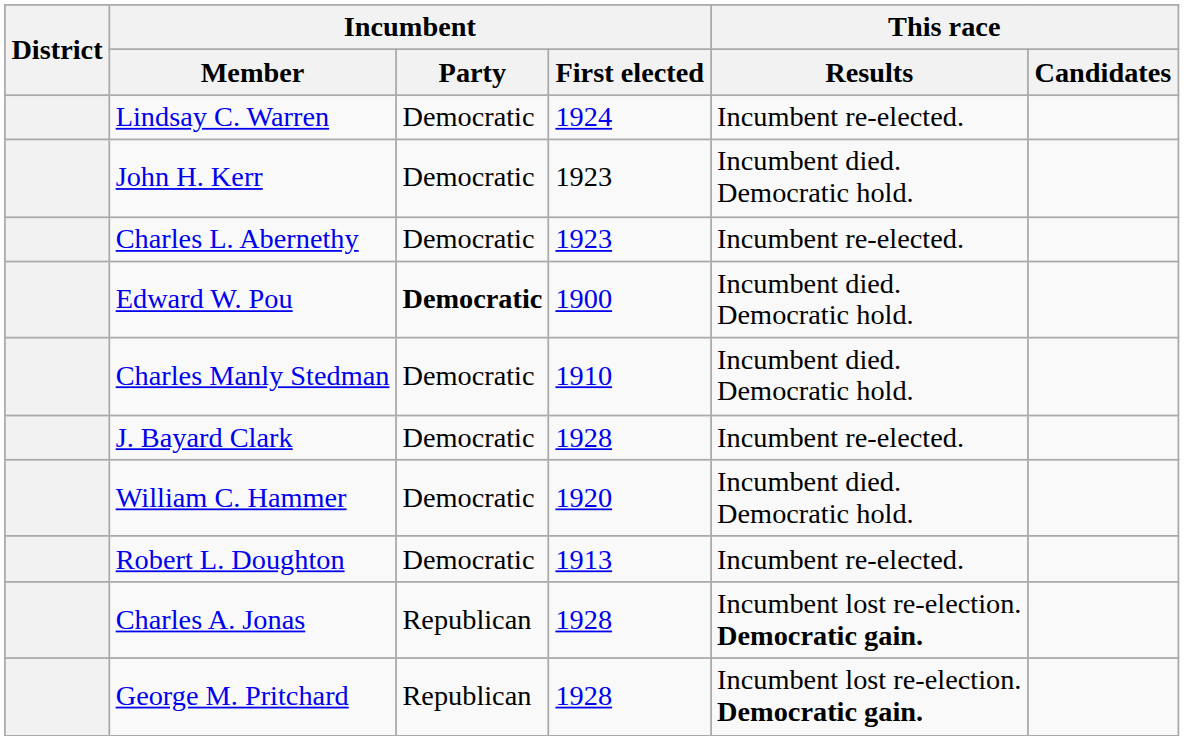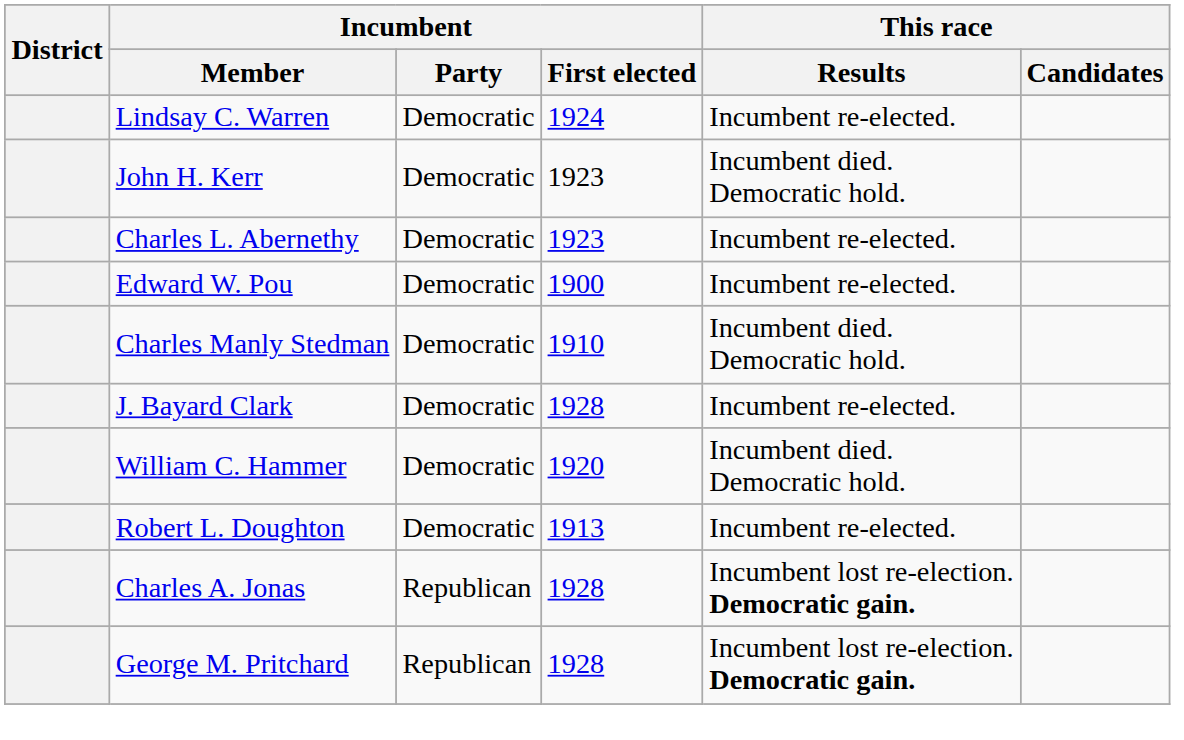 <table class=wikitable>
 <tr>
 <th rowspan=2>District</th>
 <th colspan=3>Incumbent</th>
 <th colspan=2>This race</th>
 </tr>
 <tr>
 <th>Member</th>
 <th>Party</th>
 <th>First elected</th>
 <th>Results</th>
 <th>Candidates</th>
 </tr>
 <tr>
 <th></th>
 <td><a href='#'>Lindsay C. Warren</a></td>
 <td>Democratic</td>
 <td><a href='#'>1924</a></td>
 <td>Incumbent re-elected.</td>
 <td nowrap></td>
 </tr>
 <tr>
 <th></th>
 <td><a href='#'>John H. Kerr</a></td>
 <td>Democratic</td>
 <td>1923</td>
 <td>Incumbent died.<br>Democratic hold.</td>
 <td nowrap></td>
 </tr>
 <tr>
 <th></th>
 <td><a href='#'>Charles L. Abernethy</a></td>
 <td>Democratic</td>
 <td><a href='#'>1923</a></td>
 <td>Incumbent re-elected.</td>
 <td nowrap></td>
 </tr>
 <tr>
 <th></th>
 <td><a href='#'>Edward W. Pou</a></td>
-<td><strong>Democratic</strong></td>
+<td>Democratic</td>
 <td><a href='#'>1900</a></td>
-<td>Incumbent died.<br>Democratic hold.</td>
+<td>Incumbent re-elected.</td>
 <td nowrap></td>
 </tr>
 <tr>
 <th></th>
 <td><a href='#'>Charles Manly Stedman</a></td>
 <td>Democratic</td>
 <td><a href='#'>1910</a></td>
 <td>Incumbent died.<br>Democratic hold.</td>
 <td nowrap></td>
 </tr>
 <tr>
 <th></th>
 <td><a href='#'>J. Bayard Clark</a></td>
 <td>Democratic</td>
 <td><a href='#'>1928</a></td>
 <td>Incumbent re-elected.</td>
 <td nowrap></td>
 </tr>
 <tr>
 <th></th>
 <td><a href='#'>William C. Hammer</a></td>
 <td>Democratic</td>
 <td><a href='#'>1920</a></td>
 <td>Incumbent died.<br>Democratic hold.</td>
 <td nowrap></td>
 </tr>
 <tr>
 <th></th>
 <td><a href='#'>Robert L. Doughton</a></td>
 <td>Democratic</td>
 <td><a href='#'>1913</a></td>
 <td>Incumbent re-elected.</td>
 <td nowrap></td>
 </tr>
 <tr>
 <th></th>
 <td><a href='#'>Charles A. Jonas</a></td>
 <td>Republican</td>
 <td><a href='#'>1928</a></td>
 <td>Incumbent lost re-election.<br><strong>Democratic gain.</strong></td>
 <td nowrap></td>
 </tr>
 <tr>
 <th></th>
 <td><a href='#'>George M. Pritchard</a></td>
 <td>Republican</td>
 <td><a href='#'>1928</a></td>
 <td>Incumbent lost re-election.<br><strong>Democratic gain.</strong></td>
 <td nowrap></td>
 </tr>
 </table>
